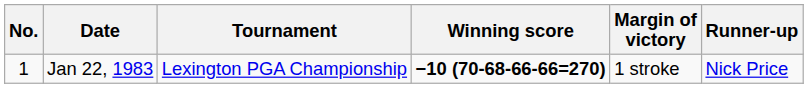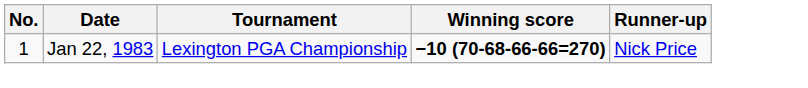 <table class="wikitable" style="font-size:95%;">
 <tr>
 <th>No.</th>
 <th>Date</th>
 <th>Tournament</th>
 <th>Winning score</th>
-<th>Margin of<br>victory</th>
 <th>Runner-up</th>
 </tr>
 <tr>
 <td align=center>1</td>
 <td align=right>Jan 22, <a href='#'>1983</a></td>
 <td><a href='#'>Lexington PGA Championship</a></td>
 <td><strong>−10 (70-68-66-66=270)</strong></td>
-<td>1 stroke</td>
 <td> <a href='#'>Nick Price</a></td>
 </tr>
 </table>
